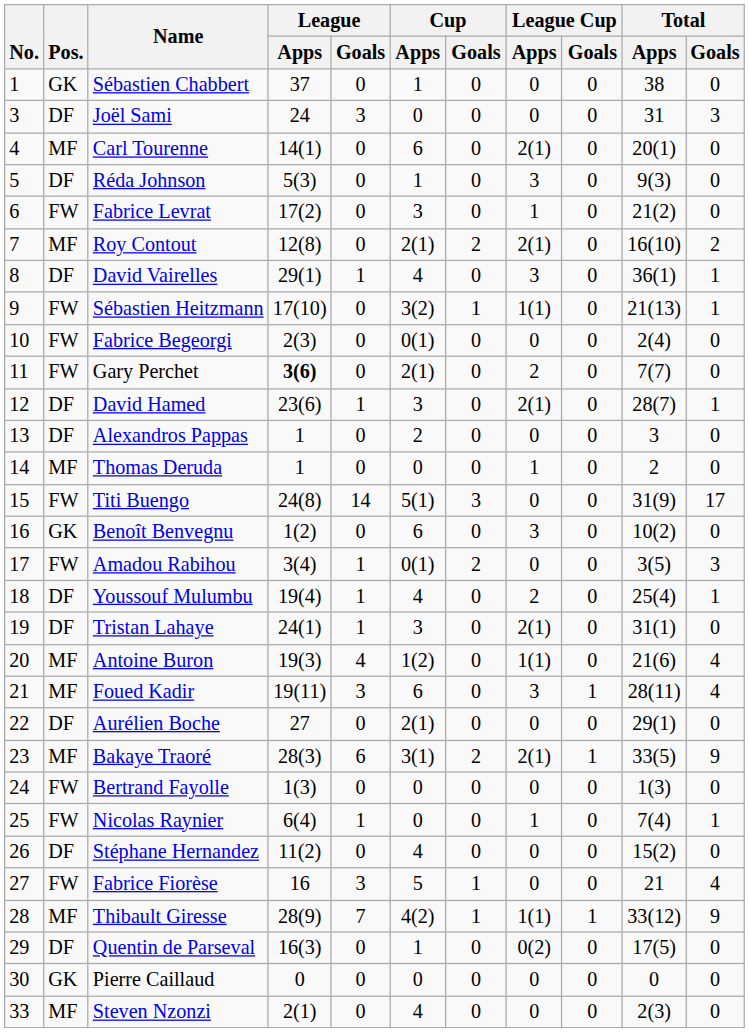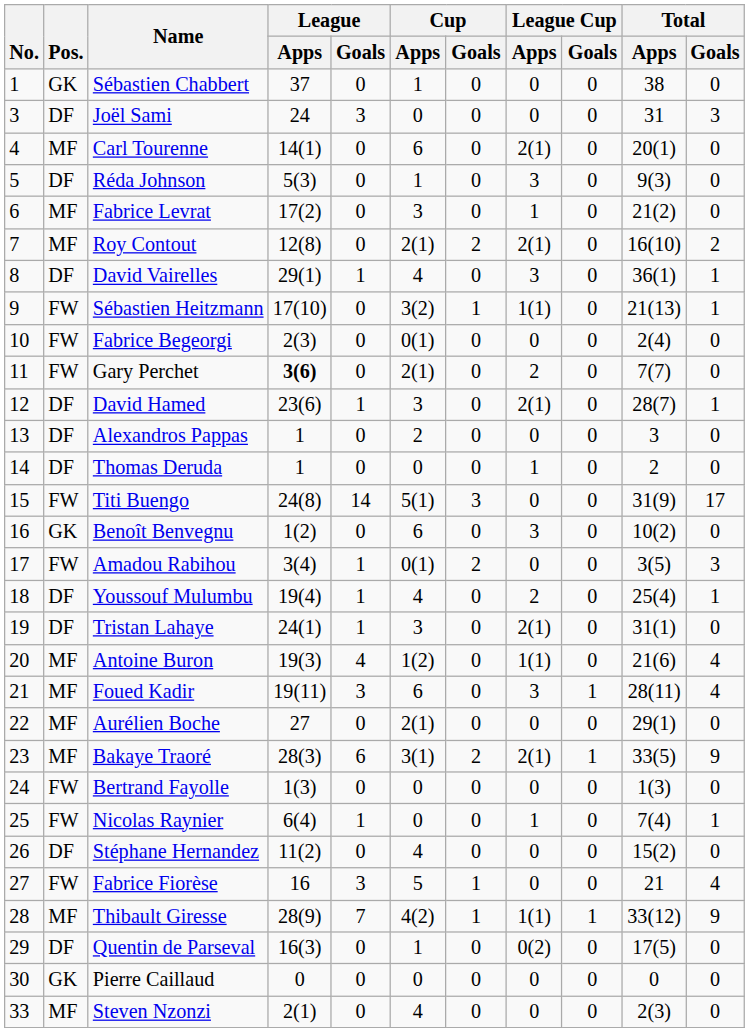 <table class="wikitable" style="text-align:center">
 <tr>
 <th rowspan="2" valign="bottom">No.</th>
 <th rowspan="2" valign="bottom">Pos.</th>
 <th rowspan="2">Name</th>
 <th colspan="2" width="85">League</th>
 <th colspan="2" width="85">Cup</th>
 <th colspan="2" width="85">League Cup</th>
 <th colspan="2" width="85">Total</th>
 </tr>
 <tr>
 <th>Apps</th>
 <th>Goals</th>
 <th>Apps</th>
 <th>Goals</th>
 <th>Apps</th>
 <th>Goals</th>
 <th>Apps</th>
 <th>Goals</th>
 </tr>
 <tr>
 <td align="left">1</td>
 <td align="left">GK</td>
 <td align="left"> <a href='#'>Sébastien Chabbert</a></td>
 <td>37</td>
 <td>0</td>
 <td>1</td>
 <td>0</td>
 <td>0</td>
 <td>0</td>
 <td>38</td>
 <td>0</td>
 </tr>
 <tr>
 <td align="left">3</td>
 <td align="left">DF</td>
 <td align="left"> <a href='#'>Joël Sami</a></td>
 <td>24</td>
 <td>3</td>
 <td>0</td>
 <td>0</td>
 <td>0</td>
 <td>0</td>
 <td>31</td>
 <td>3</td>
 </tr>
 <tr>
 <td align="left">4</td>
 <td align="left">MF</td>
 <td align="left"> <a href='#'>Carl Tourenne</a></td>
 <td>14(1)</td>
 <td>0</td>
 <td>6</td>
 <td>0</td>
 <td>2(1)</td>
 <td>0</td>
 <td>20(1)</td>
 <td>0</td>
 </tr>
 <tr>
 <td align="left">5</td>
 <td align="left">DF</td>
 <td align="left"> <a href='#'>Réda Johnson</a></td>
 <td>5(3)</td>
 <td>0</td>
 <td>1</td>
 <td>0</td>
 <td>3</td>
 <td>0</td>
 <td>9(3)</td>
 <td>0</td>
 </tr>
 <tr>
 <td align="left">6</td>
-<td align="left">FW</td>
+<td align="left">MF</td>
 <td align="left"> <a href='#'>Fabrice Levrat</a></td>
 <td>17(2)</td>
 <td>0</td>
 <td>3</td>
 <td>0</td>
 <td>1</td>
 <td>0</td>
 <td>21(2)</td>
 <td>0</td>
 </tr>
 <tr>
 <td align="left">7</td>
 <td align="left">MF</td>
 <td align="left"> <a href='#'>Roy Contout</a></td>
 <td>12(8)</td>
 <td>0</td>
 <td>2(1)</td>
 <td>2</td>
 <td>2(1)</td>
 <td>0</td>
 <td>16(10)</td>
 <td>2</td>
 </tr>
 <tr>
 <td align="left">8</td>
 <td align="left">DF</td>
 <td align="left"> <a href='#'>David Vairelles</a></td>
 <td>29(1)</td>
 <td>1</td>
 <td>4</td>
 <td>0</td>
 <td>3</td>
 <td>0</td>
 <td>36(1)</td>
 <td>1</td>
 </tr>
 <tr>
 <td align="left">9</td>
 <td align="left">FW</td>
 <td align="left"> <a href='#'>Sébastien Heitzmann</a></td>
 <td>17(10)</td>
 <td>0</td>
 <td>3(2)</td>
 <td>1</td>
 <td>1(1)</td>
 <td>0</td>
 <td>21(13)</td>
 <td>1</td>
 </tr>
 <tr>
 <td align="left">10</td>
 <td align="left">FW</td>
 <td align="left"> <a href='#'>Fabrice Begeorgi</a></td>
 <td>2(3)</td>
 <td>0</td>
 <td>0(1)</td>
 <td>0</td>
 <td>0</td>
 <td>0</td>
 <td>2(4)</td>
 <td>0</td>
 </tr>
 <tr>
 <td align="left">11</td>
 <td align="left">FW</td>
 <td align="left"> Gary Perchet</td>
 <td><strong>3(6)</strong></td>
 <td>0</td>
 <td>2(1)</td>
 <td>0</td>
 <td>2</td>
 <td>0</td>
 <td>7(7)</td>
 <td>0</td>
 </tr>
 <tr>
 <td align="left">12</td>
 <td align="left">DF</td>
 <td align="left"> <a href='#'>David Hamed</a></td>
 <td>23(6)</td>
 <td>1</td>
 <td>3</td>
 <td>0</td>
 <td>2(1)</td>
 <td>0</td>
 <td>28(7)</td>
 <td>1</td>
 </tr>
 <tr>
 <td align="left">13</td>
 <td align="left">DF</td>
 <td align="left"> <a href='#'>Alexandros Pappas</a></td>
 <td>1</td>
 <td>0</td>
 <td>2</td>
 <td>0</td>
 <td>0</td>
 <td>0</td>
 <td>3</td>
 <td>0</td>
 </tr>
 <tr>
 <td align="left">14</td>
-<td align="left">MF</td>
+<td align="left">DF</td>
 <td align="left"> <a href='#'>Thomas Deruda</a></td>
 <td>1</td>
 <td>0</td>
 <td>0</td>
 <td>0</td>
 <td>1</td>
 <td>0</td>
 <td>2</td>
 <td>0</td>
 </tr>
 <tr>
 <td align="left">15</td>
 <td align="left">FW</td>
 <td align="left"> <a href='#'>Titi Buengo</a></td>
 <td>24(8)</td>
 <td>14</td>
 <td>5(1)</td>
 <td>3</td>
 <td>0</td>
 <td>0</td>
 <td>31(9)</td>
 <td>17</td>
 </tr>
 <tr>
 <td align="left">16</td>
 <td align="left">GK</td>
 <td align="left"> <a href='#'>Benoît Benvegnu</a></td>
 <td>1(2)</td>
 <td>0</td>
 <td>6</td>
 <td>0</td>
 <td>3</td>
 <td>0</td>
 <td>10(2)</td>
 <td>0</td>
 </tr>
 <tr>
 <td align="left">17</td>
 <td align="left">FW</td>
 <td align="left"> <a href='#'>Amadou Rabihou</a></td>
 <td>3(4)</td>
 <td>1</td>
 <td>0(1)</td>
 <td>2</td>
 <td>0</td>
 <td>0</td>
 <td>3(5)</td>
 <td>3</td>
 </tr>
 <tr>
 <td align="left">18</td>
 <td align="left">DF</td>
 <td align="left"> <a href='#'>Youssouf Mulumbu</a></td>
 <td>19(4)</td>
 <td>1</td>
 <td>4</td>
 <td>0</td>
 <td>2</td>
 <td>0</td>
 <td>25(4)</td>
 <td>1</td>
 </tr>
 <tr>
 <td align="left">19</td>
 <td align="left">DF</td>
 <td align="left"> <a href='#'>Tristan Lahaye</a></td>
 <td>24(1)</td>
 <td>1</td>
 <td>3</td>
 <td>0</td>
 <td>2(1)</td>
 <td>0</td>
 <td>31(1)</td>
 <td>0</td>
 </tr>
 <tr>
 <td align="left">20</td>
 <td align="left">MF</td>
 <td align="left"> <a href='#'>Antoine Buron</a></td>
 <td>19(3)</td>
 <td>4</td>
 <td>1(2)</td>
 <td>0</td>
 <td>1(1)</td>
 <td>0</td>
 <td>21(6)</td>
 <td>4</td>
 </tr>
 <tr>
 <td align="left">21</td>
 <td align="left">MF</td>
 <td align="left"> <a href='#'>Foued Kadir</a></td>
 <td>19(11)</td>
 <td>3</td>
 <td>6</td>
 <td>0</td>
 <td>3</td>
 <td>1</td>
 <td>28(11)</td>
 <td>4</td>
 </tr>
 <tr>
 <td align="left">22</td>
-<td align="left">DF</td>
+<td align="left">MF</td>
 <td align="left"> <a href='#'>Aurélien Boche</a></td>
 <td>27</td>
 <td>0</td>
 <td>2(1)</td>
 <td>0</td>
 <td>0</td>
 <td>0</td>
 <td>29(1)</td>
 <td>0</td>
 </tr>
 <tr>
 <td align="left">23</td>
 <td align="left">MF</td>
 <td align="left"> <a href='#'>Bakaye Traoré</a></td>
 <td>28(3)</td>
 <td>6</td>
 <td>3(1)</td>
 <td>2</td>
 <td>2(1)</td>
 <td>1</td>
 <td>33(5)</td>
 <td>9</td>
 </tr>
 <tr>
 <td align="left">24</td>
 <td align="left">FW</td>
 <td align="left"> <a href='#'>Bertrand Fayolle</a></td>
 <td>1(3)</td>
 <td>0</td>
 <td>0</td>
 <td>0</td>
 <td>0</td>
 <td>0</td>
 <td>1(3)</td>
 <td>0</td>
 </tr>
 <tr>
 <td align="left">25</td>
 <td align="left">FW</td>
 <td align="left"> <a href='#'>Nicolas Raynier</a></td>
 <td>6(4)</td>
 <td>1</td>
 <td>0</td>
 <td>0</td>
 <td>1</td>
 <td>0</td>
 <td>7(4)</td>
 <td>1</td>
 </tr>
 <tr>
 <td align="left">26</td>
 <td align="left">DF</td>
 <td align="left"> <a href='#'>Stéphane Hernandez</a></td>
 <td>11(2)</td>
 <td>0</td>
 <td>4</td>
 <td>0</td>
 <td>0</td>
 <td>0</td>
 <td>15(2)</td>
 <td>0</td>
 </tr>
 <tr>
 <td align="left">27</td>
 <td align="left">FW</td>
 <td align="left"> <a href='#'>Fabrice Fiorèse</a></td>
 <td>16</td>
 <td>3</td>
 <td>5</td>
 <td>1</td>
 <td>0</td>
 <td>0</td>
 <td>21</td>
 <td>4</td>
 </tr>
 <tr>
 <td align="left">28</td>
 <td align="left">MF</td>
 <td align="left"> <a href='#'>Thibault Giresse</a></td>
 <td>28(9)</td>
 <td>7</td>
 <td>4(2)</td>
 <td>1</td>
 <td>1(1)</td>
 <td>1</td>
 <td>33(12)</td>
 <td>9</td>
 </tr>
 <tr>
 <td align="left">29</td>
 <td align="left">DF</td>
 <td align="left"> <a href='#'>Quentin de Parseval</a></td>
 <td>16(3)</td>
 <td>0</td>
 <td>1</td>
 <td>0</td>
 <td>0(2)</td>
 <td>0</td>
 <td>17(5)</td>
 <td>0</td>
 </tr>
 <tr>
 <td align="left">30</td>
 <td align="left">GK</td>
 <td align="left"> Pierre Caillaud</td>
 <td>0</td>
 <td>0</td>
 <td>0</td>
 <td>0</td>
 <td>0</td>
 <td>0</td>
 <td>0</td>
 <td>0</td>
 </tr>
 <tr>
 <td align="left">33</td>
 <td align="left">MF</td>
 <td align="left"> <a href='#'>Steven Nzonzi</a></td>
 <td>2(1)</td>
 <td>0</td>
 <td>4</td>
 <td>0</td>
 <td>0</td>
 <td>0</td>
 <td>2(3)</td>
 <td>0</td>
 </tr>
 <tr>
 </tr>
 </table>
